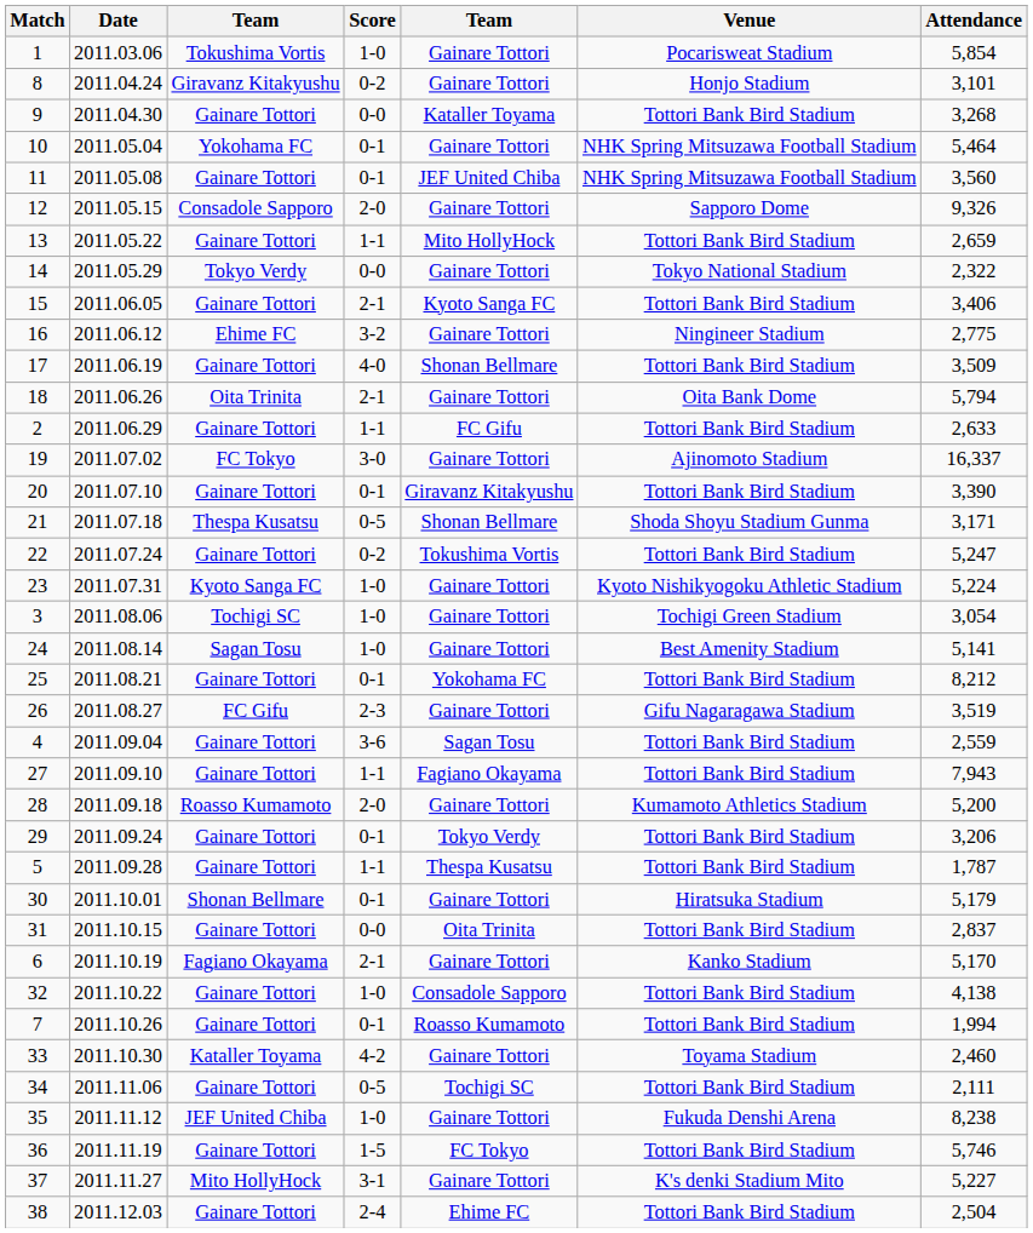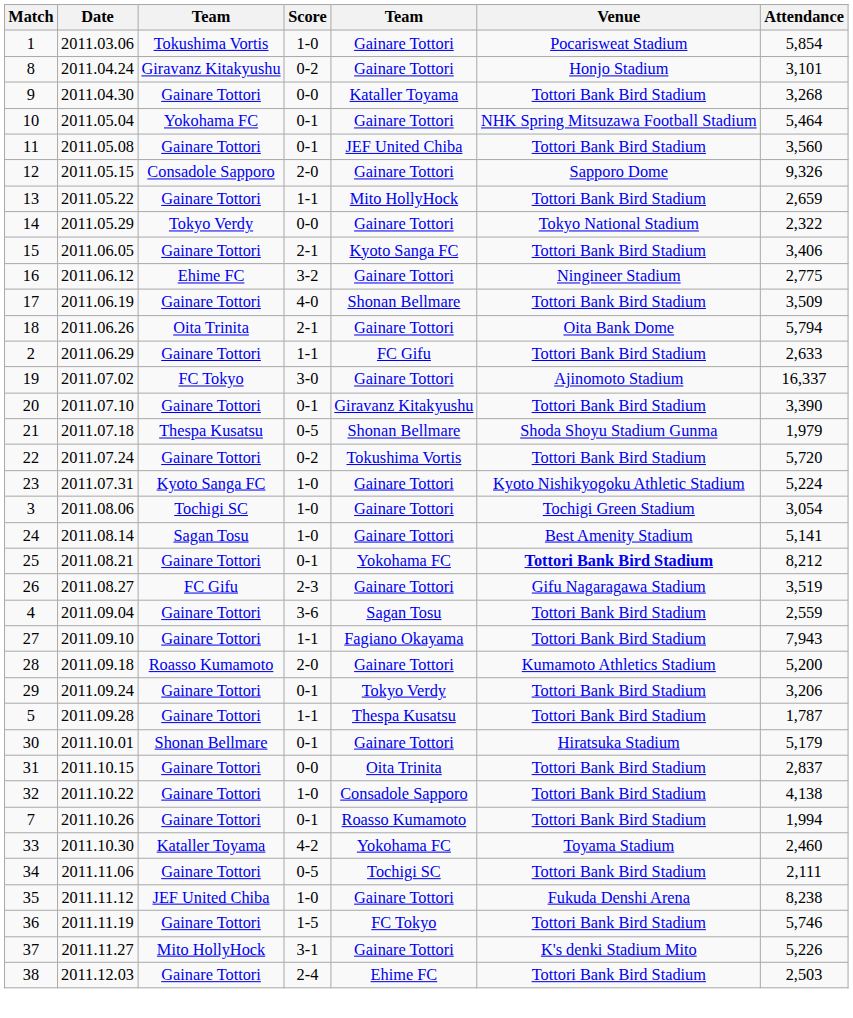 <table class="wikitable" style="text-align:center;">
 <tr>
 <th>Match</th>
 <th>Date</th>
 <th>Team</th>
 <th>Score</th>
 <th>Team</th>
 <th>Venue</th>
 <th>Attendance</th>
 </tr>
 <tr>
 <td>1</td>
 <td>2011.03.06</td>
 <td><a href='#'>Tokushima Vortis</a></td>
 <td>1-0</td>
 <td><a href='#'>Gainare Tottori</a></td>
 <td><a href='#'>Pocarisweat Stadium</a></td>
 <td>5,854</td>
 </tr>
 <tr>
 <td>8</td>
 <td>2011.04.24</td>
 <td><a href='#'>Giravanz Kitakyushu</a></td>
 <td>0-2</td>
 <td><a href='#'>Gainare Tottori</a></td>
 <td><a href='#'>Honjo Stadium</a></td>
 <td>3,101</td>
 </tr>
 <tr>
 <td>9</td>
 <td>2011.04.30</td>
 <td><a href='#'>Gainare Tottori</a></td>
 <td>0-0</td>
 <td><a href='#'>Kataller Toyama</a></td>
 <td><a href='#'>Tottori Bank Bird Stadium</a></td>
 <td>3,268</td>
 </tr>
 <tr>
 <td>10</td>
 <td>2011.05.04</td>
 <td><a href='#'>Yokohama FC</a></td>
 <td>0-1</td>
 <td><a href='#'>Gainare Tottori</a></td>
 <td><a href='#'>NHK Spring Mitsuzawa Football Stadium</a></td>
 <td>5,464</td>
 </tr>
 <tr>
 <td>11</td>
 <td>2011.05.08</td>
 <td><a href='#'>Gainare Tottori</a></td>
 <td>0-1</td>
 <td><a href='#'>JEF United Chiba</a></td>
-<td><a href='#'>NHK Spring Mitsuzawa Football Stadium</a></td>
+<td><a href='#'>Tottori Bank Bird Stadium</a></td>
 <td>3,560</td>
 </tr>
 <tr>
 <td>12</td>
 <td>2011.05.15</td>
 <td><a href='#'>Consadole Sapporo</a></td>
 <td>2-0</td>
 <td><a href='#'>Gainare Tottori</a></td>
 <td><a href='#'>Sapporo Dome</a></td>
 <td>9,326</td>
 </tr>
 <tr>
 <td>13</td>
 <td>2011.05.22</td>
 <td><a href='#'>Gainare Tottori</a></td>
 <td>1-1</td>
 <td><a href='#'>Mito HollyHock</a></td>
 <td><a href='#'>Tottori Bank Bird Stadium</a></td>
 <td>2,659</td>
 </tr>
 <tr>
 <td>14</td>
 <td>2011.05.29</td>
 <td><a href='#'>Tokyo Verdy</a></td>
 <td>0-0</td>
 <td><a href='#'>Gainare Tottori</a></td>
 <td><a href='#'>Tokyo National Stadium</a></td>
 <td>2,322</td>
 </tr>
 <tr>
 <td>15</td>
 <td>2011.06.05</td>
 <td><a href='#'>Gainare Tottori</a></td>
 <td>2-1</td>
 <td><a href='#'>Kyoto Sanga FC</a></td>
 <td><a href='#'>Tottori Bank Bird Stadium</a></td>
 <td>3,406</td>
 </tr>
 <tr>
 <td>16</td>
 <td>2011.06.12</td>
 <td><a href='#'>Ehime FC</a></td>
 <td>3-2</td>
 <td><a href='#'>Gainare Tottori</a></td>
 <td><a href='#'>Ningineer Stadium</a></td>
 <td>2,775</td>
 </tr>
 <tr>
 <td>17</td>
 <td>2011.06.19</td>
 <td><a href='#'>Gainare Tottori</a></td>
 <td>4-0</td>
 <td><a href='#'>Shonan Bellmare</a></td>
 <td><a href='#'>Tottori Bank Bird Stadium</a></td>
 <td>3,509</td>
 </tr>
 <tr>
 <td>18</td>
 <td>2011.06.26</td>
 <td><a href='#'>Oita Trinita</a></td>
 <td>2-1</td>
 <td><a href='#'>Gainare Tottori</a></td>
 <td><a href='#'>Oita Bank Dome</a></td>
 <td>5,794</td>
 </tr>
 <tr>
 <td>2</td>
 <td>2011.06.29</td>
 <td><a href='#'>Gainare Tottori</a></td>
 <td>1-1</td>
 <td><a href='#'>FC Gifu</a></td>
 <td><a href='#'>Tottori Bank Bird Stadium</a></td>
 <td>2,633</td>
 </tr>
 <tr>
 <td>19</td>
 <td>2011.07.02</td>
 <td><a href='#'>FC Tokyo</a></td>
 <td>3-0</td>
 <td><a href='#'>Gainare Tottori</a></td>
 <td><a href='#'>Ajinomoto Stadium</a></td>
 <td>16,337</td>
 </tr>
 <tr>
 <td>20</td>
 <td>2011.07.10</td>
 <td><a href='#'>Gainare Tottori</a></td>
 <td>0-1</td>
 <td><a href='#'>Giravanz Kitakyushu</a></td>
 <td><a href='#'>Tottori Bank Bird Stadium</a></td>
 <td>3,390</td>
 </tr>
 <tr>
 <td>21</td>
 <td>2011.07.18</td>
 <td><a href='#'>Thespa Kusatsu</a></td>
 <td>0-5</td>
 <td><a href='#'>Shonan Bellmare</a></td>
 <td><a href='#'>Shoda Shoyu Stadium Gunma</a></td>
-<td>3,171</td>
+<td>1,979</td>
 </tr>
 <tr>
 <td>22</td>
 <td>2011.07.24</td>
 <td><a href='#'>Gainare Tottori</a></td>
 <td>0-2</td>
 <td><a href='#'>Tokushima Vortis</a></td>
 <td><a href='#'>Tottori Bank Bird Stadium</a></td>
-<td>5,247</td>
+<td>5,720</td>
 </tr>
 <tr>
 <td>23</td>
 <td>2011.07.31</td>
 <td><a href='#'>Kyoto Sanga FC</a></td>
 <td>1-0</td>
 <td><a href='#'>Gainare Tottori</a></td>
 <td><a href='#'>Kyoto Nishikyogoku Athletic Stadium</a></td>
 <td>5,224</td>
 </tr>
 <tr>
 <td>3</td>
 <td>2011.08.06</td>
 <td><a href='#'>Tochigi SC</a></td>
 <td>1-0</td>
 <td><a href='#'>Gainare Tottori</a></td>
 <td><a href='#'>Tochigi Green Stadium</a></td>
 <td>3,054</td>
 </tr>
 <tr>
 <td>24</td>
 <td>2011.08.14</td>
 <td><a href='#'>Sagan Tosu</a></td>
 <td>1-0</td>
 <td><a href='#'>Gainare Tottori</a></td>
 <td><a href='#'>Best Amenity Stadium</a></td>
 <td>5,141</td>
 </tr>
 <tr>
 <td>25</td>
 <td>2011.08.21</td>
 <td><a href='#'>Gainare Tottori</a></td>
 <td>0-1</td>
 <td><a href='#'>Yokohama FC</a></td>
-<td><a href='#'>Tottori Bank Bird Stadium</a></td>
+<td><strong><a href='#'>Tottori Bank Bird Stadium</a></strong></td>
 <td>8,212</td>
 </tr>
 <tr>
 <td>26</td>
 <td>2011.08.27</td>
 <td><a href='#'>FC Gifu</a></td>
 <td>2-3</td>
 <td><a href='#'>Gainare Tottori</a></td>
 <td><a href='#'>Gifu Nagaragawa Stadium</a></td>
 <td>3,519</td>
 </tr>
 <tr>
 <td>4</td>
 <td>2011.09.04</td>
 <td><a href='#'>Gainare Tottori</a></td>
 <td>3-6</td>
 <td><a href='#'>Sagan Tosu</a></td>
 <td><a href='#'>Tottori Bank Bird Stadium</a></td>
 <td>2,559</td>
 </tr>
 <tr>
 <td>27</td>
 <td>2011.09.10</td>
 <td><a href='#'>Gainare Tottori</a></td>
 <td>1-1</td>
 <td><a href='#'>Fagiano Okayama</a></td>
 <td><a href='#'>Tottori Bank Bird Stadium</a></td>
 <td>7,943</td>
 </tr>
 <tr>
 <td>28</td>
 <td>2011.09.18</td>
 <td><a href='#'>Roasso Kumamoto</a></td>
 <td>2-0</td>
 <td><a href='#'>Gainare Tottori</a></td>
 <td><a href='#'>Kumamoto Athletics Stadium</a></td>
 <td>5,200</td>
 </tr>
 <tr>
 <td>29</td>
 <td>2011.09.24</td>
 <td><a href='#'>Gainare Tottori</a></td>
 <td>0-1</td>
 <td><a href='#'>Tokyo Verdy</a></td>
 <td><a href='#'>Tottori Bank Bird Stadium</a></td>
 <td>3,206</td>
 </tr>
 <tr>
 <td>5</td>
 <td>2011.09.28</td>
 <td><a href='#'>Gainare Tottori</a></td>
 <td>1-1</td>
 <td><a href='#'>Thespa Kusatsu</a></td>
 <td><a href='#'>Tottori Bank Bird Stadium</a></td>
 <td>1,787</td>
 </tr>
 <tr>
 <td>30</td>
 <td>2011.10.01</td>
 <td><a href='#'>Shonan Bellmare</a></td>
 <td>0-1</td>
 <td><a href='#'>Gainare Tottori</a></td>
 <td><a href='#'>Hiratsuka Stadium</a></td>
 <td>5,179</td>
 </tr>
 <tr>
 <td>31</td>
 <td>2011.10.15</td>
 <td><a href='#'>Gainare Tottori</a></td>
 <td>0-0</td>
 <td><a href='#'>Oita Trinita</a></td>
 <td><a href='#'>Tottori Bank Bird Stadium</a></td>
 <td>2,837</td>
 </tr>
 <tr>
-<td>6</td>
-<td>2011.10.19</td>
-<td><a href='#'>Fagiano Okayama</a></td>
-<td>2-1</td>
-<td><a href='#'>Gainare Tottori</a></td>
-<td><a href='#'>Kanko Stadium</a></td>
-<td>5,170</td>
-</tr>
-<tr>
 <td>32</td>
 <td>2011.10.22</td>
 <td><a href='#'>Gainare Tottori</a></td>
 <td>1-0</td>
 <td><a href='#'>Consadole Sapporo</a></td>
 <td><a href='#'>Tottori Bank Bird Stadium</a></td>
 <td>4,138</td>
 </tr>
 <tr>
 <td>7</td>
 <td>2011.10.26</td>
 <td><a href='#'>Gainare Tottori</a></td>
 <td>0-1</td>
 <td><a href='#'>Roasso Kumamoto</a></td>
 <td><a href='#'>Tottori Bank Bird Stadium</a></td>
 <td>1,994</td>
 </tr>
 <tr>
 <td>33</td>
 <td>2011.10.30</td>
 <td><a href='#'>Kataller Toyama</a></td>
 <td>4-2</td>
-<td><a href='#'>Gainare Tottori</a></td>
+<td><a href='#'>Yokohama FC</a></td>
 <td><a href='#'>Toyama Stadium</a></td>
 <td>2,460</td>
 </tr>
 <tr>
 <td>34</td>
 <td>2011.11.06</td>
 <td><a href='#'>Gainare Tottori</a></td>
 <td>0-5</td>
 <td><a href='#'>Tochigi SC</a></td>
 <td><a href='#'>Tottori Bank Bird Stadium</a></td>
 <td>2,111</td>
 </tr>
 <tr>
 <td>35</td>
 <td>2011.11.12</td>
 <td><a href='#'>JEF United Chiba</a></td>
 <td>1-0</td>
 <td><a href='#'>Gainare Tottori</a></td>
 <td><a href='#'>Fukuda Denshi Arena</a></td>
 <td>8,238</td>
 </tr>
 <tr>
 <td>36</td>
 <td>2011.11.19</td>
 <td><a href='#'>Gainare Tottori</a></td>
 <td>1-5</td>
 <td><a href='#'>FC Tokyo</a></td>
 <td><a href='#'>Tottori Bank Bird Stadium</a></td>
 <td>5,746</td>
 </tr>
 <tr>
 <td>37</td>
 <td>2011.11.27</td>
 <td><a href='#'>Mito HollyHock</a></td>
 <td>3-1</td>
 <td><a href='#'>Gainare Tottori</a></td>
 <td><a href='#'>K's denki Stadium Mito</a></td>
-<td>5,227</td>
+<td>5,226</td>
 </tr>
 <tr>
 <td>38</td>
 <td>2011.12.03</td>
 <td><a href='#'>Gainare Tottori</a></td>
 <td>2-4</td>
 <td><a href='#'>Ehime FC</a></td>
 <td><a href='#'>Tottori Bank Bird Stadium</a></td>
-<td>2,504</td>
+<td>2,503</td>
 </tr>
 </table>
